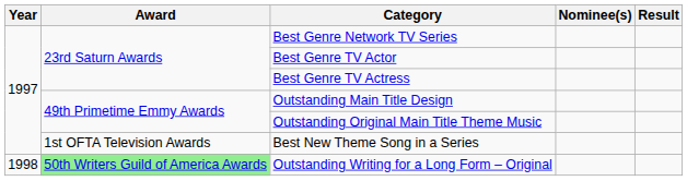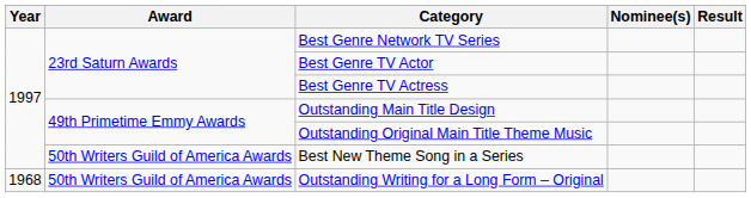 <table class="wikitable sortable">
 <tr>
 <th>Year</th>
 <th>Award</th>
 <th>Category</th>
 <th>Nominee(s)</th>
 <th>Result</th>
 </tr>
 <tr>
 <td rowspan="6">1997</td>
 <td rowspan="3"><a href='#'>23rd Saturn Awards</a></td>
 <td><a href='#'>Best Genre Network TV Series</a></td>
 <td></td>
 <td></td>
 </tr>
 <tr>
 <td><a href='#'>Best Genre TV Actor</a></td>
 <td></td>
 <td></td>
 </tr>
 <tr>
 <td><a href='#'>Best Genre TV Actress</a></td>
 <td></td>
 <td></td>
 </tr>
 <tr>
 <td rowspan="2"><a href='#'>49th Primetime Emmy Awards</a></td>
 <td><a href='#'>Outstanding Main Title Design</a></td>
 <td></td>
 <td></td>
 </tr>
 <tr>
 <td><a href='#'>Outstanding Original Main Title Theme Music</a></td>
 <td></td>
 <td></td>
 </tr>
 <tr>
-<td>1st OFTA Television Awards</td>
+<td><a href='#'>50th Writers Guild of America Awards</a></td>
 <td>Best New Theme Song in a Series</td>
 <td></td>
 <td></td>
 </tr>
 <tr>
-<td>1998</td>
-<td style="background: lightgreen;"><a href='#'>50th Writers Guild of America Awards</a></td>
+<td>1968</td>
+<td><a href='#'>50th Writers Guild of America Awards</a></td>
 <td><a href='#'>Outstanding Writing for a Long Form – Original</a></td>
 <td></td>
 <td></td>
 </tr>
 </table>
